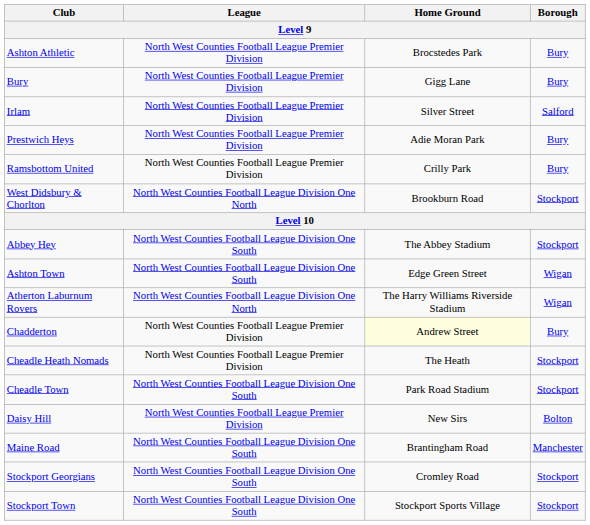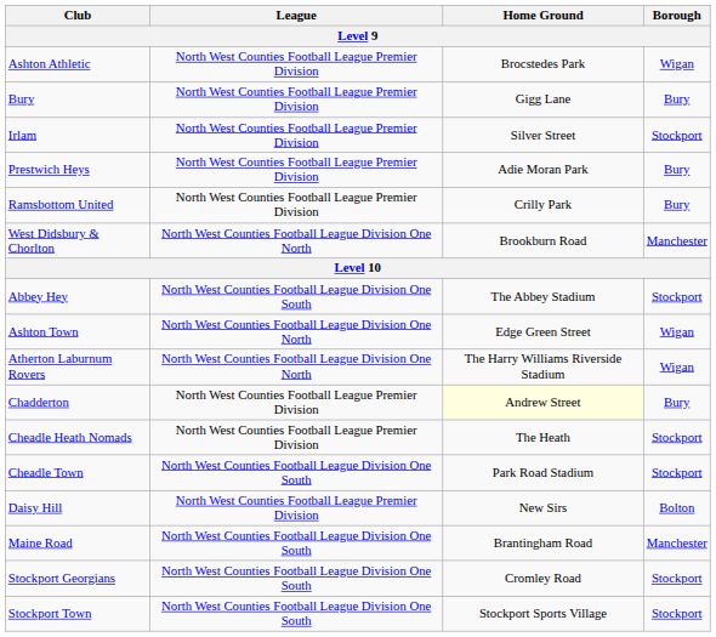 <table class="wikitable sortable" border="1" style="text-align:center;">
 <tr>
 <th>Club</th>
 <th>League</th>
 <th>Home Ground</th>
 <th>Borough</th>
 </tr>
 <tr>
 <th colspan=5><a href='#'>Level</a> 9</th>
 </tr>
 <tr>
 <td style="text-align:left;"><a href='#'>Ashton Athletic</a></td>
 <td><a href='#'>North West Counties Football League Premier Division</a></td>
 <td>Brocstedes Park</td>
-<td><a href='#'>Bury</a></td>
+<td><a href='#'>Wigan</a></td>
 </tr>
 <tr>
 <td style="text-align:left;"><a href='#'>Bury</a></td>
 <td><a href='#'>North West Counties Football League Premier Division</a></td>
 <td>Gigg Lane</td>
 <td><a href='#'>Bury</a></td>
 </tr>
 <tr>
 <td style="text-align:left;"><a href='#'>Irlam</a></td>
 <td><a href='#'>North West Counties Football League Premier Division</a></td>
 <td>Silver Street</td>
-<td><a href='#'>Salford</a></td>
+<td><a href='#'>Stockport</a></td>
 </tr>
 <tr>
 <td style="text-align:left;"><a href='#'>Prestwich Heys</a></td>
 <td><a href='#'>North West Counties Football League Premier Division</a></td>
 <td>Adie Moran Park</td>
 <td><a href='#'>Bury</a></td>
 </tr>
 <tr>
 <td style="text-align:left;"><a href='#'>Ramsbottom United</a></td>
 <td>North West Counties Football League Premier Division</td>
 <td>Crilly Park</td>
 <td><a href='#'>Bury</a></td>
 </tr>
 <tr>
 <td style="text-align:left;"><a href='#'>West Didsbury & Chorlton</a></td>
 <td><a href='#'>North West Counties Football League Division One North</a></td>
 <td>Brookburn Road</td>
-<td><a href='#'>Stockport</a></td>
+<td><a href='#'>Manchester</a></td>
 </tr>
 <tr>
 <th colspan=5><a href='#'>Level</a> 10</th>
 </tr>
 <tr>
 <td style="text-align:left;"><a href='#'>Abbey Hey</a></td>
 <td><a href='#'>North West Counties Football League Division One South</a></td>
 <td>The Abbey Stadium</td>
 <td><a href='#'>Stockport</a></td>
 </tr>
 <tr>
 <td style="text-align:left;"><a href='#'>Ashton Town</a></td>
-<td><a href='#'>North West Counties Football League Division One South</a></td>
+<td><a href='#'>North West Counties Football League Division One North</a></td>
 <td>Edge Green Street</td>
 <td><a href='#'>Wigan</a></td>
 </tr>
 <tr>
 <td style="text-align:left;"><a href='#'>Atherton Laburnum Rovers</a></td>
 <td><a href='#'>North West Counties Football League Division One North</a></td>
 <td>The Harry Williams Riverside Stadium</td>
 <td><a href='#'>Wigan</a></td>
 </tr>
 <tr>
 <td style="text-align:left;"><a href='#'>Chadderton</a></td>
 <td>North West Counties Football League Premier Division</td>
 <td style="background: lightyellow;">Andrew Street</td>
 <td><a href='#'>Bury</a></td>
 </tr>
 <tr>
 <td style="text-align:left;"><a href='#'>Cheadle Heath Nomads</a></td>
 <td>North West Counties Football League Premier Division</td>
 <td>The Heath</td>
 <td><a href='#'>Stockport</a></td>
 </tr>
 <tr>
 <td style="text-align:left;"><a href='#'>Cheadle Town</a></td>
 <td><a href='#'>North West Counties Football League Division One South</a></td>
 <td>Park Road Stadium</td>
 <td><a href='#'>Stockport</a></td>
 </tr>
 <tr>
 <td style="text-align:left;"><a href='#'>Daisy Hill</a></td>
 <td><a href='#'>North West Counties Football League Premier Division</a></td>
 <td>New Sirs</td>
 <td><a href='#'>Bolton</a></td>
 </tr>
 <tr>
 <td style="text-align:left;"><a href='#'>Maine Road</a></td>
 <td><a href='#'>North West Counties Football League Division One South</a></td>
 <td>Brantingham Road</td>
 <td><a href='#'>Manchester</a></td>
 </tr>
 <tr>
 <td style="text-align:left;"><a href='#'>Stockport Georgians</a></td>
 <td><a href='#'>North West Counties Football League Division One South</a></td>
 <td>Cromley Road</td>
 <td><a href='#'>Stockport</a></td>
 </tr>
 <tr>
 <td style="text-align:left;"><a href='#'>Stockport Town</a></td>
 <td><a href='#'>North West Counties Football League Division One South</a></td>
 <td>Stockport Sports Village</td>
 <td><a href='#'>Stockport</a></td>
 </tr>
 </table>
